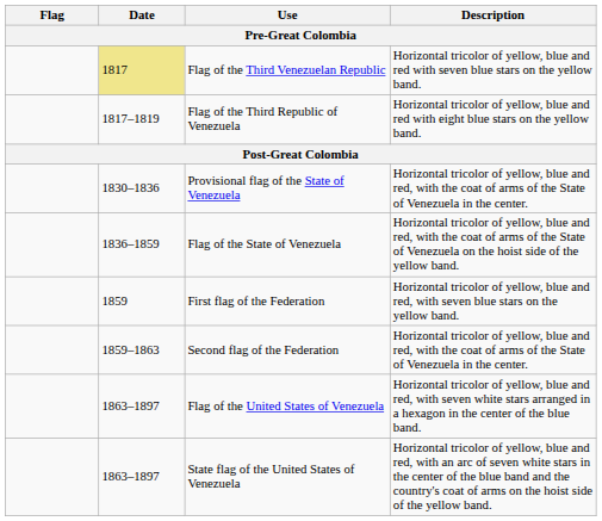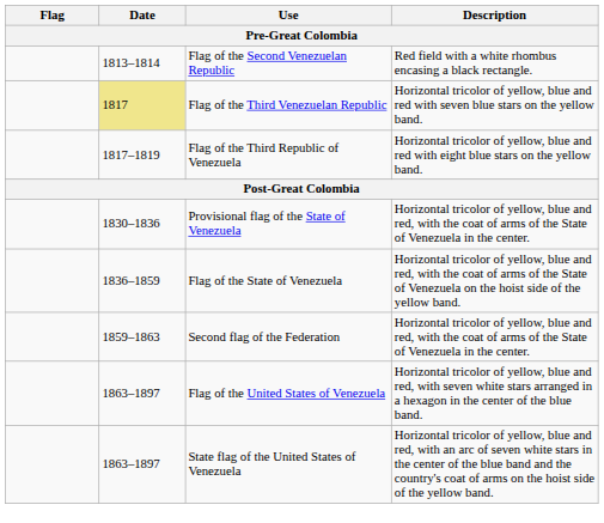 <table class="wikitable">
 <tr>
 <th style="width:110px;">Flag</th>
 <th style="width:100px;">Date</th>
 <th style="width:250px;">Use</th>
 <th style="width:250px;">Description</th>
 </tr>
 <tr>
 <th colspan="4">Pre-Great Colombia</th>
+</tr>
+<tr>
+<td></td>
+<td>1813–1814</td>
+<td>Flag of the <a href='#'>Second Venezuelan Republic</a></td>
+<td>Red field with a white rhombus encasing a black rectangle.</td>
 </tr>
 <tr>
 <td></td>
 <td style="background: khaki;">1817</td>
 <td>Flag of the <a href='#'>Third Venezuelan Republic</a></td>
 <td>Horizontal tricolor of yellow, blue and red with seven blue stars on the yellow band.</td>
 </tr>
 <tr>
 <td></td>
 <td>1817–1819</td>
 <td>Flag of the Third Republic of Venezuela</td>
 <td>Horizontal tricolor of yellow, blue and red with eight blue stars on the yellow band.</td>
 </tr>
 <tr>
 <th colspan="4">Post-Great Colombia</th>
 </tr>
 <tr>
 <td></td>
 <td>1830–1836</td>
 <td>Provisional flag of the <a href='#'>State of Venezuela</a></td>
 <td>Horizontal tricolor of yellow, blue and red, with the coat of arms of the State of Venezuela in the center.</td>
 </tr>
 <tr>
 <td></td>
 <td>1836–1859</td>
 <td>Flag of the State of Venezuela</td>
 <td>Horizontal tricolor of yellow, blue and red, with the coat of arms of the State of Venezuela on the hoist side of the yellow band.</td>
 </tr>
 <tr>
 <td></td>
-<td>1859</td>
-<td>First flag of the Federation</td>
-<td>Horizontal tricolor of yellow, blue and red, with seven blue stars on the yellow band.</td>
-</tr>
-<tr>
-<td></td>
 <td>1859–1863</td>
 <td>Second flag of the Federation</td>
 <td>Horizontal tricolor of yellow, blue and red, with the coat of arms of the State of Venezuela in the center.</td>
 </tr>
 <tr>
 <td></td>
 <td>1863–1897</td>
 <td>Flag of the <a href='#'>United States of Venezuela</a></td>
 <td>Horizontal tricolor of yellow, blue and red, with seven white stars arranged in a hexagon in the center of the blue band.</td>
 </tr>
 <tr>
 <td></td>
 <td>1863–1897</td>
 <td>State flag of the United States of Venezuela</td>
 <td>Horizontal tricolor of yellow, blue and red, with an arc of seven white stars in the center of the blue band and the country's coat of arms on the hoist side of the yellow band.</td>
 </tr>
 </table>
